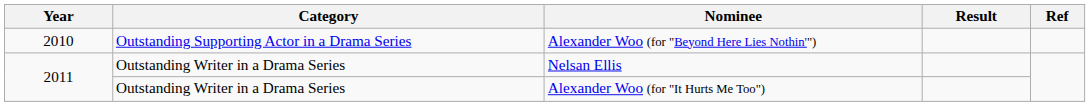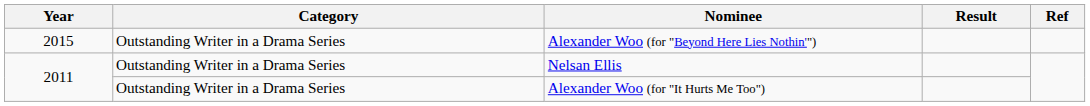 <table class="wikitable" width="90%">
 <tr>
 <th width="10%">Year</th>
 <th width="40%">Category</th>
 <th width="35%">Nominee</th>
 <th width="10%">Result</th>
 <th width="5%">Ref</th>
 </tr>
 <tr>
-<td align="center">2010</td>
-<td><a href='#'>Outstanding Supporting Actor in a Drama Series</a></td>
+<td align="center">2015</td>
+<td>Outstanding Writer in a Drama Series</td>
 <td><a href='#'>Alexander Woo</a> <small>(for "<a href='#'>Beyond Here Lies Nothin'</a>")</small></td>
 <td></td>
 <td align="center"></td>
 </tr>
 <tr>
 <td rowspan="2" align="center">2011</td>
 <td>Outstanding Writer in a Drama Series</td>
 <td><a href='#'>Nelsan Ellis</a></td>
 <td></td>
 <td rowspan="2" align="center"></td>
 </tr>
 <tr>
 <td>Outstanding Writer in a Drama Series</td>
 <td><a href='#'>Alexander Woo</a> <small>(for "It Hurts Me Too")</small></td>
 <td></td>
 </tr>
 </table>
